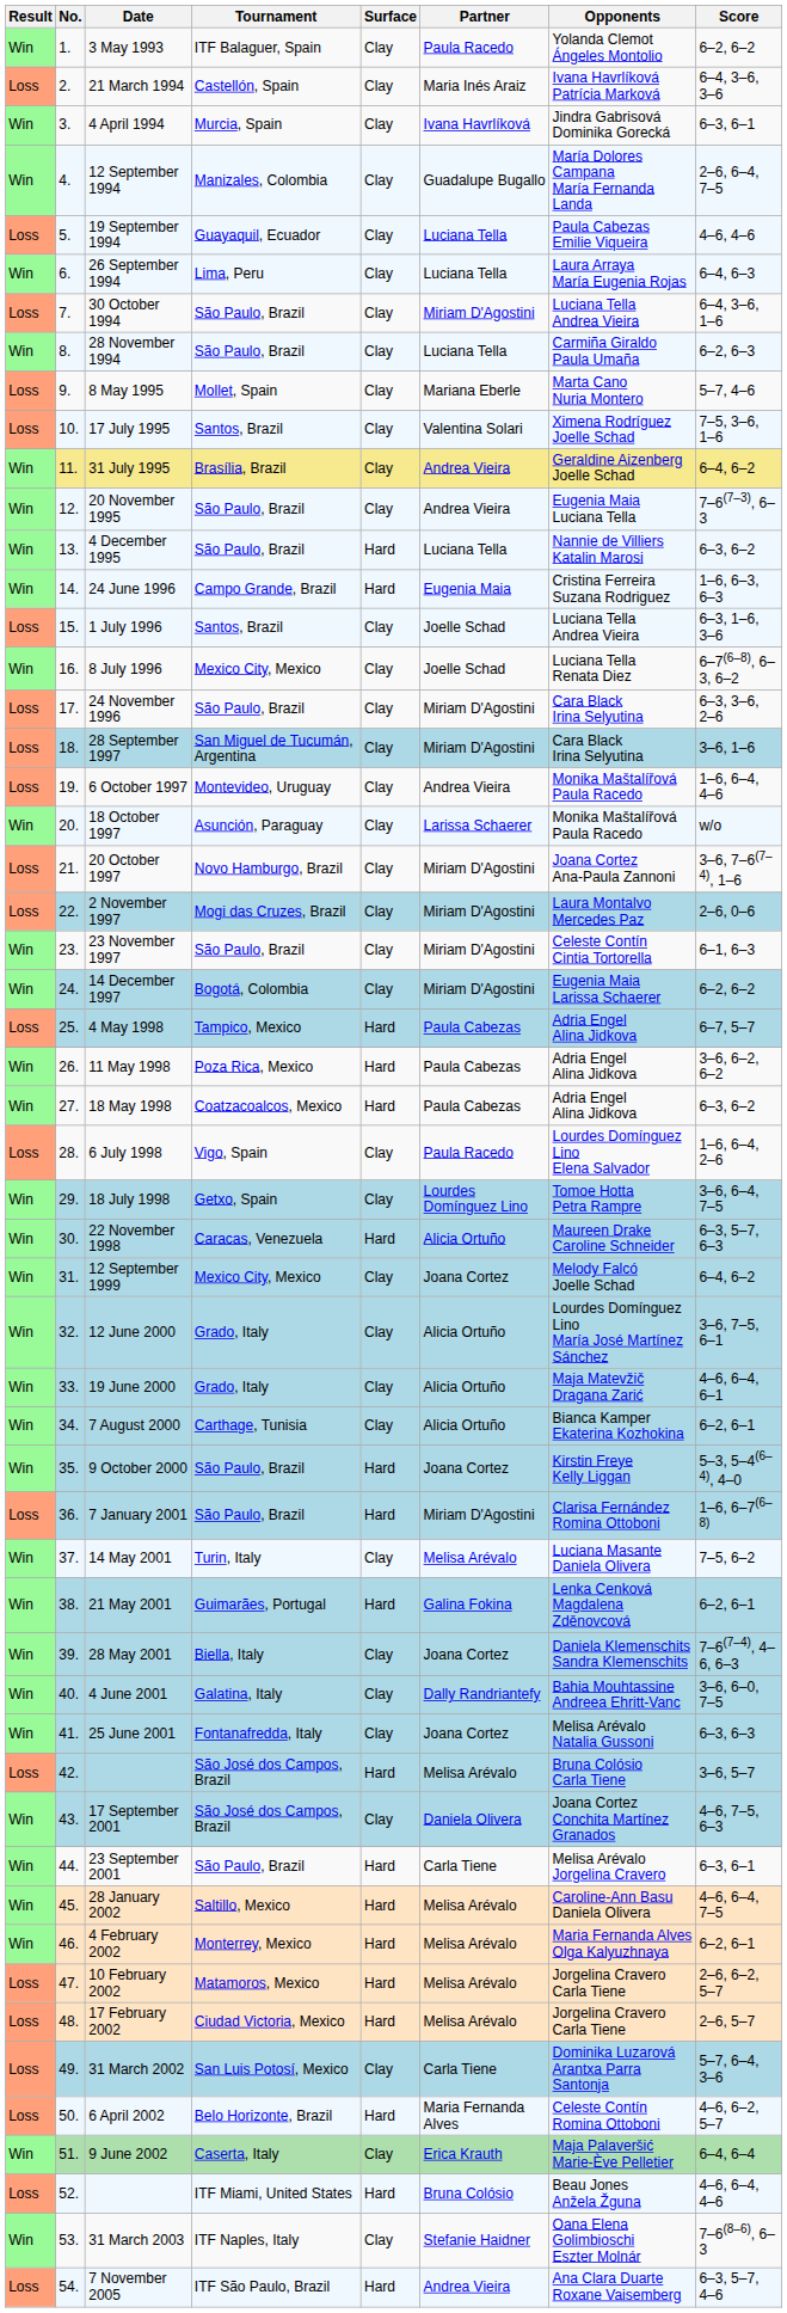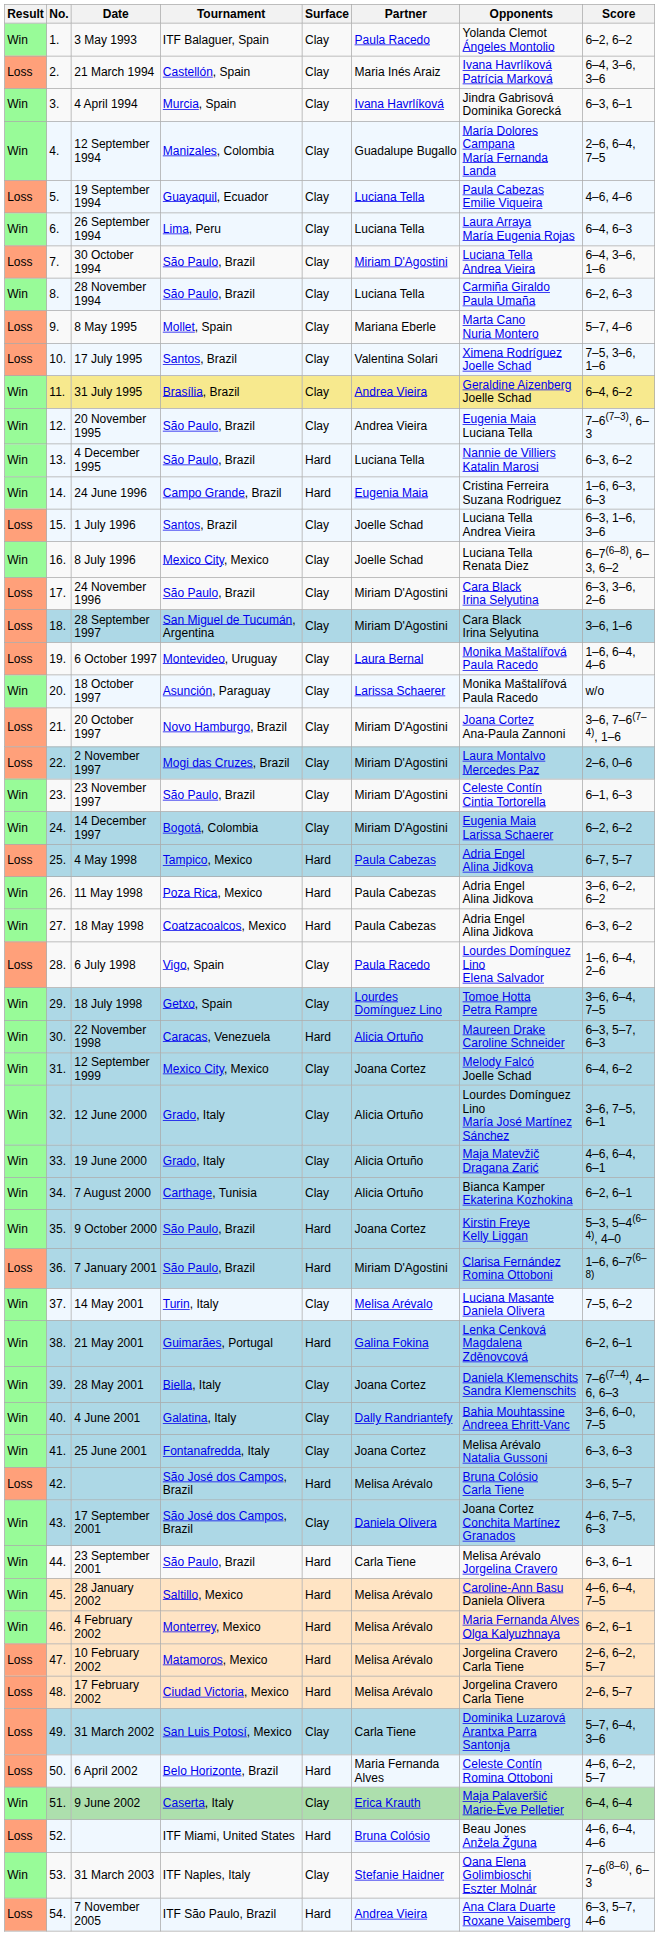 <table class="sortable wikitable">
 <tr>
 <th>Result</th>
 <th>No.</th>
 <th>Date</th>
 <th>Tournament</th>
 <th>Surface</th>
 <th>Partner</th>
 <th>Opponents</th>
 <th class="unsortable">Score</th>
 </tr>
 <tr>
 <td style="background:#98fb98;">Win</td>
 <td>1.</td>
 <td>3 May 1993</td>
 <td>ITF Balaguer, Spain</td>
 <td>Clay</td>
 <td> <a href='#'>Paula Racedo</a></td>
 <td> Yolanda Clemot <br>  <a href='#'>Ángeles Montolio</a></td>
 <td>6–2, 6–2</td>
 </tr>
 <tr>
 <td style="background:#ffa07a;">Loss</td>
 <td>2.</td>
 <td>21 March 1994</td>
 <td><a href='#'>Castellón</a>, Spain</td>
 <td>Clay</td>
 <td> Maria Inés Araiz</td>
 <td> <a href='#'>Ivana Havrlíková</a> <br>  <a href='#'>Patrícia Marková</a></td>
 <td>6–4, 3–6, 3–6</td>
 </tr>
 <tr>
 <td style="background:#98fb98;">Win</td>
 <td>3.</td>
 <td>4 April 1994</td>
 <td><a href='#'>Murcia</a>, Spain</td>
 <td>Clay</td>
 <td> <a href='#'>Ivana Havrlíková</a></td>
 <td> Jindra Gabrisová <br>  Dominika Gorecká</td>
 <td>6–3, 6–1</td>
 </tr>
 <tr style="background:#f0f8ff;">
 <td style="background:#98fb98;">Win</td>
 <td>4.</td>
 <td>12 September 1994</td>
 <td><a href='#'>Manizales</a>, Colombia</td>
 <td>Clay</td>
 <td> Guadalupe Bugallo</td>
 <td> <a href='#'>María Dolores Campana</a> <br>  <a href='#'>María Fernanda Landa</a></td>
 <td>2–6, 6–4, 7–5</td>
 </tr>
 <tr style="background:#f0f8ff;">
 <td style="background:#ffa07a;">Loss</td>
 <td>5.</td>
 <td>19 September 1994</td>
 <td><a href='#'>Guayaquil</a>, Ecuador</td>
 <td>Clay</td>
 <td> <a href='#'>Luciana Tella</a></td>
 <td> <a href='#'>Paula Cabezas</a> <br>  <a href='#'>Emilie Viqueira</a></td>
 <td>4–6, 4–6</td>
 </tr>
 <tr style="background:#f0f8ff;">
 <td style="background:#98fb98;">Win</td>
 <td>6.</td>
 <td>26 September 1994</td>
 <td><a href='#'>Lima</a>, Peru</td>
 <td>Clay</td>
 <td> Luciana Tella</td>
 <td> <a href='#'>Laura Arraya</a> <br>  <a href='#'>María Eugenia Rojas</a></td>
 <td>6–4, 6–3</td>
 </tr>
 <tr>
 <td style="background:#ffa07a;">Loss</td>
 <td>7.</td>
 <td>30 October 1994</td>
 <td><a href='#'>São Paulo</a>, Brazil</td>
 <td>Clay</td>
 <td> <a href='#'>Miriam D'Agostini</a></td>
 <td> <a href='#'>Luciana Tella</a> <br>  <a href='#'>Andrea Vieira</a></td>
 <td>6–4, 3–6, 1–6</td>
 </tr>
 <tr style="background:#f0f8ff;">
 <td style="background:#98fb98;">Win</td>
 <td>8.</td>
 <td>28 November 1994</td>
 <td><a href='#'>São Paulo</a>, Brazil</td>
 <td>Clay</td>
 <td> Luciana Tella</td>
 <td> <a href='#'>Carmiña Giraldo</a> <br>  <a href='#'>Paula Umaña</a></td>
 <td>6–2, 6–3</td>
 </tr>
 <tr>
 <td style="background:#ffa07a;">Loss</td>
 <td>9.</td>
 <td>8 May 1995</td>
 <td><a href='#'>Mollet</a>, Spain</td>
 <td>Clay</td>
 <td> Mariana Eberle</td>
 <td> <a href='#'>Marta Cano</a> <br>  <a href='#'>Nuria Montero</a></td>
 <td>5–7, 4–6</td>
 </tr>
 <tr style="background:#f0f8ff;">
 <td style="background:#ffa07a;">Loss</td>
 <td>10.</td>
 <td>17 July 1995</td>
 <td><a href='#'>Santos</a>, Brazil</td>
 <td>Clay</td>
 <td> Valentina Solari</td>
 <td> <a href='#'>Ximena Rodríguez</a> <br>  <a href='#'>Joelle Schad</a></td>
 <td>7–5, 3–6, 1–6</td>
 </tr>
 <tr style="background:#f7e98e;">
 <td style="background:#98fb98;">Win</td>
 <td>11.</td>
 <td>31 July 1995</td>
 <td><a href='#'>Brasília</a>, Brazil</td>
 <td>Clay</td>
 <td> <a href='#'>Andrea Vieira</a></td>
 <td> <a href='#'>Geraldine Aizenberg</a> <br>  Joelle Schad</td>
 <td>6–4, 6–2</td>
 </tr>
 <tr style="background:#f0f8ff;">
 <td style="background:#98fb98;">Win</td>
 <td>12.</td>
 <td>20 November 1995</td>
 <td><a href='#'>São Paulo</a>, Brazil</td>
 <td>Clay</td>
 <td> Andrea Vieira</td>
 <td> <a href='#'>Eugenia Maia</a> <br>  Luciana Tella</td>
 <td>7–6<sup>(7–3)</sup>, 6–3</td>
 </tr>
 <tr style="background:#f0f8ff;">
 <td style="background:#98fb98;">Win</td>
 <td>13.</td>
 <td>4 December 1995</td>
 <td><a href='#'>São Paulo</a>, Brazil</td>
 <td>Hard</td>
 <td> Luciana Tella</td>
 <td> <a href='#'>Nannie de Villiers</a> <br>  <a href='#'>Katalin Marosi</a></td>
 <td>6–3, 6–2</td>
 </tr>
 <tr style="background:#f0f8ff;">
 <td style="background:#98fb98;">Win</td>
 <td>14.</td>
 <td>24 June 1996</td>
 <td><a href='#'>Campo Grande</a>, Brazil</td>
 <td>Hard</td>
 <td> <a href='#'>Eugenia Maia</a></td>
 <td> Cristina Ferreira <br>  Suzana Rodriguez</td>
 <td>1–6, 6–3, 6–3</td>
 </tr>
 <tr style="background:#f0f8ff;">
 <td style="background:#ffa07a;">Loss</td>
 <td>15.</td>
 <td>1 July 1996</td>
 <td><a href='#'>Santos</a>, Brazil</td>
 <td>Clay</td>
 <td> Joelle Schad</td>
 <td> Luciana Tella <br>  Andrea Vieira</td>
 <td>6–3, 1–6, 3–6</td>
 </tr>
 <tr>
 <td style="background:#98fb98;">Win</td>
 <td>16.</td>
 <td>8 July 1996</td>
 <td><a href='#'>Mexico City</a>, Mexico</td>
 <td>Clay</td>
 <td> Joelle Schad</td>
 <td> Luciana Tella <br>  Renata Diez</td>
 <td>6–7<sup>(6–8)</sup>, 6–3, 6–2</td>
 </tr>
 <tr>
 <td style="background:#ffa07a;">Loss</td>
 <td>17.</td>
 <td>24 November 1996</td>
 <td><a href='#'>São Paulo</a>, Brazil</td>
 <td>Clay</td>
 <td> Miriam D'Agostini</td>
 <td> <a href='#'>Cara Black</a> <br>  <a href='#'>Irina Selyutina</a></td>
 <td>6–3, 3–6, 2–6</td>
 </tr>
 <tr style="background:lightblue;">
 <td style="background:#ffa07a;">Loss</td>
 <td>18.</td>
 <td>28 September 1997</td>
 <td><a href='#'>San Miguel de Tucumán</a>, Argentina</td>
 <td>Clay</td>
 <td> Miriam D'Agostini</td>
 <td> Cara Black <br>  Irina Selyutina</td>
 <td>3–6, 1–6</td>
 </tr>
 <tr>
 <td style="background:#ffa07a;">Loss</td>
 <td>19.</td>
 <td>6 October 1997</td>
 <td><a href='#'>Montevideo</a>, Uruguay</td>
 <td>Clay</td>
-<td> Andrea Vieira</td>
+<td> <a href='#'>Laura Bernal</a></td>
 <td> <a href='#'>Monika Maštalířová</a> <br>  <a href='#'>Paula Racedo</a></td>
 <td>1–6, 6–4, 4–6</td>
 </tr>
 <tr style="background:#f0f8ff;">
 <td style="background:#98fb98;">Win</td>
 <td>20.</td>
 <td>18 October 1997</td>
 <td><a href='#'>Asunción</a>, Paraguay</td>
 <td>Clay</td>
 <td> <a href='#'>Larissa Schaerer</a></td>
 <td> Monika Maštalířová <br>  Paula Racedo</td>
 <td>w/o</td>
 </tr>
 <tr>
 <td style="background:#ffa07a;">Loss</td>
 <td>21.</td>
 <td>20 October 1997</td>
 <td><a href='#'>Novo Hamburgo</a>, Brazil</td>
 <td>Clay</td>
 <td> Miriam D'Agostini</td>
 <td> <a href='#'>Joana Cortez</a> <br>  Ana-Paula Zannoni</td>
 <td>3–6, 7–6<sup>(7–4)</sup>, 1–6</td>
 </tr>
 <tr style="background:lightblue;">
 <td style="background:#ffa07a;">Loss</td>
 <td>22.</td>
 <td>2 November 1997</td>
 <td><a href='#'>Mogi das Cruzes</a>, Brazil</td>
 <td>Clay</td>
 <td> Miriam D'Agostini</td>
 <td> <a href='#'>Laura Montalvo</a> <br>  <a href='#'>Mercedes Paz</a></td>
 <td>2–6, 0–6</td>
 </tr>
 <tr>
 <td style="background:#98fb98;">Win</td>
 <td>23.</td>
 <td>23 November 1997</td>
 <td><a href='#'>São Paulo</a>, Brazil</td>
 <td>Clay</td>
 <td> Miriam D'Agostini</td>
 <td> <a href='#'>Celeste Contín</a> <br>  <a href='#'>Cintia Tortorella</a></td>
 <td>6–1, 6–3</td>
 </tr>
 <tr style="background:lightblue;">
 <td style="background:#98fb98;">Win</td>
 <td>24.</td>
 <td>14 December 1997</td>
 <td><a href='#'>Bogotá</a>, Colombia</td>
 <td>Clay</td>
 <td> Miriam D'Agostini</td>
 <td> <a href='#'>Eugenia Maia</a> <br>  <a href='#'>Larissa Schaerer</a></td>
 <td>6–2, 6–2</td>
 </tr>
 <tr style="background:lightblue;">
 <td style="background:#ffa07a;">Loss</td>
 <td>25.</td>
 <td>4 May 1998</td>
 <td><a href='#'>Tampico</a>, Mexico</td>
 <td>Hard</td>
 <td> <a href='#'>Paula Cabezas</a></td>
 <td> <a href='#'>Adria Engel</a> <br>  <a href='#'>Alina Jidkova</a></td>
 <td>6–7, 5–7</td>
 </tr>
 <tr>
 <td style="background:#98fb98;">Win</td>
 <td>26.</td>
 <td>11 May 1998</td>
 <td><a href='#'>Poza Rica</a>, Mexico</td>
 <td>Hard</td>
 <td> Paula Cabezas</td>
 <td> Adria Engel <br>  Alina Jidkova</td>
 <td>3–6, 6–2, 6–2</td>
 </tr>
 <tr>
 <td style="background:#98fb98;">Win</td>
 <td>27.</td>
 <td>18 May 1998</td>
 <td><a href='#'>Coatzacoalcos</a>, Mexico</td>
 <td>Hard</td>
 <td> Paula Cabezas</td>
 <td> Adria Engel <br>  Alina Jidkova</td>
 <td>6–3, 6–2</td>
 </tr>
 <tr>
 <td style="background:#ffa07a;">Loss</td>
 <td>28.</td>
 <td>6 July 1998</td>
 <td><a href='#'>Vigo</a>, Spain</td>
 <td>Clay</td>
 <td> <a href='#'>Paula Racedo</a></td>
 <td> <a href='#'>Lourdes Domínguez Lino</a> <br>  <a href='#'>Elena Salvador</a></td>
 <td>1–6, 6–4, 2–6</td>
 </tr>
 <tr style="background:lightblue;">
 <td style="background:#98fb98;">Win</td>
 <td>29.</td>
 <td>18 July 1998</td>
 <td><a href='#'>Getxo</a>, Spain</td>
 <td>Clay</td>
 <td> <a href='#'>Lourdes Domínguez Lino</a></td>
 <td> <a href='#'>Tomoe Hotta</a> <br>  <a href='#'>Petra Rampre</a></td>
 <td>3–6, 6–4, 7–5</td>
 </tr>
 <tr style="background:lightblue;">
 <td style="background:#98fb98;">Win</td>
 <td>30.</td>
 <td>22 November 1998</td>
 <td><a href='#'>Caracas</a>, Venezuela</td>
 <td>Hard</td>
 <td> <a href='#'>Alicia Ortuño</a></td>
 <td> <a href='#'>Maureen Drake</a> <br>  <a href='#'>Caroline Schneider</a></td>
 <td>6–3, 5–7, 6–3</td>
 </tr>
 <tr style="background:lightblue;">
 <td style="background:#98fb98;">Win</td>
 <td>31.</td>
 <td>12 September 1999</td>
 <td><a href='#'>Mexico City</a>, Mexico</td>
 <td>Clay</td>
 <td> Joana Cortez</td>
 <td> <a href='#'>Melody Falcó</a> <br>  Joelle Schad</td>
 <td>6–4, 6–2</td>
 </tr>
 <tr style="background:lightblue;">
 <td style="background:#98fb98;">Win</td>
 <td>32.</td>
 <td>12 June 2000</td>
 <td><a href='#'>Grado</a>, Italy</td>
 <td>Clay</td>
 <td> Alicia Ortuño</td>
 <td> Lourdes Domínguez Lino <br>  <a href='#'>María José Martínez Sánchez</a></td>
 <td>3–6, 7–5, 6–1</td>
 </tr>
 <tr style="background:lightblue;">
 <td style="background:#98fb98;">Win</td>
 <td>33.</td>
 <td>19 June 2000</td>
 <td><a href='#'>Grado</a>, Italy</td>
 <td>Clay</td>
 <td> Alicia Ortuño</td>
 <td> <a href='#'>Maja Matevžič</a> <br>  <a href='#'>Dragana Zarić</a></td>
 <td>4–6, 6–4, 6–1</td>
 </tr>
 <tr style="background:lightblue;">
 <td style="background:#98fb98;">Win</td>
 <td>34.</td>
 <td>7 August 2000</td>
 <td><a href='#'>Carthage</a>, Tunisia</td>
 <td>Clay</td>
 <td> Alicia Ortuño</td>
 <td> Bianca Kamper <br>  <a href='#'>Ekaterina Kozhokina</a></td>
 <td>6–2, 6–1</td>
 </tr>
 <tr bgcolor=lightblue>
 <td style="background:#98fb98;">Win</td>
 <td>35.</td>
 <td>9 October 2000</td>
 <td><a href='#'>São Paulo</a>, Brazil</td>
 <td>Hard</td>
 <td> Joana Cortez</td>
 <td> <a href='#'>Kirstin Freye</a> <br>  <a href='#'>Kelly Liggan</a></td>
 <td>5–3, 5–4<sup>(6–4)</sup>, 4–0</td>
 </tr>
 <tr style="background:lightblue;">
 <td style="background:#ffa07a;">Loss</td>
 <td>36.</td>
 <td>7 January 2001</td>
 <td><a href='#'>São Paulo</a>, Brazil</td>
 <td>Hard</td>
 <td> Miriam D'Agostini</td>
 <td> <a href='#'>Clarisa Fernández</a> <br>  <a href='#'>Romina Ottoboni</a></td>
 <td>1–6, 6–7<sup>(6–8)</sup></td>
 </tr>
 <tr style="background:#f0f8ff;">
 <td style="background:#98fb98;">Win</td>
 <td>37.</td>
 <td>14 May 2001</td>
 <td><a href='#'>Turin</a>, Italy</td>
 <td>Clay</td>
 <td> <a href='#'>Melisa Arévalo</a></td>
 <td> <a href='#'>Luciana Masante</a> <br>  <a href='#'>Daniela Olivera</a></td>
 <td>7–5, 6–2</td>
 </tr>
 <tr style="background:lightblue;">
 <td style="background:#98fb98;">Win</td>
 <td>38.</td>
 <td>21 May 2001</td>
 <td><a href='#'>Guimarães</a>, Portugal</td>
 <td>Hard</td>
 <td> <a href='#'>Galina Fokina</a></td>
 <td> <a href='#'>Lenka Cenková</a> <br>  <a href='#'>Magdalena Zděnovcová</a></td>
 <td>6–2, 6–1</td>
 </tr>
 <tr style="background:lightblue;">
 <td style="background:#98fb98;">Win</td>
 <td>39.</td>
 <td>28 May 2001</td>
 <td><a href='#'>Biella</a>, Italy</td>
 <td>Clay</td>
 <td> Joana Cortez</td>
 <td> <a href='#'>Daniela Klemenschits</a> <br>  <a href='#'>Sandra Klemenschits</a></td>
 <td>7–6<sup>(7–4)</sup>, 4–6, 6–3</td>
 </tr>
 <tr style="background:lightblue;">
 <td style="background:#98fb98;">Win</td>
 <td>40.</td>
 <td>4 June 2001</td>
 <td><a href='#'>Galatina</a>, Italy</td>
 <td>Clay</td>
 <td> <a href='#'>Dally Randriantefy</a></td>
 <td> <a href='#'>Bahia Mouhtassine</a> <br>  <a href='#'>Andreea Ehritt-Vanc</a></td>
 <td>3–6, 6–0, 7–5</td>
 </tr>
 <tr bgcolor="lightblue">
 <td style="background:#98fb98;">Win</td>
 <td>41.</td>
 <td>25 June 2001</td>
 <td><a href='#'>Fontanafredda</a>, Italy</td>
 <td>Clay</td>
 <td> Joana Cortez</td>
 <td> Melisa Arévalo <br>  <a href='#'>Natalia Gussoni</a></td>
 <td>6–3, 6–3</td>
 </tr>
 <tr bgcolor=lightblue>
 <td style="background:#ffa07a;">Loss</td>
 <td>42.</td>
 <td></td>
 <td><a href='#'>São José dos Campos</a>, Brazil</td>
 <td>Hard</td>
 <td> Melisa Arévalo</td>
 <td> <a href='#'>Bruna Colósio</a> <br>  <a href='#'>Carla Tiene</a></td>
 <td>3–6, 5–7</td>
 </tr>
 <tr style="background:lightblue;">
 <td style="background:#98fb98;">Win</td>
 <td>43.</td>
 <td>17 September 2001</td>
 <td><a href='#'>São José dos Campos</a>, Brazil</td>
 <td>Clay</td>
 <td> <a href='#'>Daniela Olivera</a></td>
 <td> Joana Cortez <br>  <a href='#'>Conchita Martínez Granados</a></td>
 <td>4–6, 7–5, 6–3</td>
 </tr>
 <tr>
 <td style="background:#98fb98;">Win</td>
 <td>44.</td>
 <td>23 September 2001</td>
 <td><a href='#'>São Paulo</a>, Brazil</td>
 <td>Hard</td>
 <td> Carla Tiene</td>
 <td> Melisa Arévalo <br>  <a href='#'>Jorgelina Cravero</a></td>
 <td>6–3, 6–1</td>
 </tr>
 <tr style="background:#ffe4c4;">
 <td style="background:#98fb98;">Win</td>
 <td>45.</td>
 <td>28 January 2002</td>
 <td><a href='#'>Saltillo</a>, Mexico</td>
 <td>Hard</td>
 <td> Melisa Arévalo</td>
 <td> <a href='#'>Caroline-Ann Basu</a> <br>  Daniela Olivera</td>
 <td>4–6, 6–4, 7–5</td>
 </tr>
 <tr style="background:#ffe4c4;">
 <td style="background:#98fb98;">Win</td>
 <td>46.</td>
 <td>4 February 2002</td>
 <td><a href='#'>Monterrey</a>, Mexico</td>
 <td>Hard</td>
 <td> Melisa Arévalo</td>
 <td> <a href='#'>Maria Fernanda Alves</a> <br>  <a href='#'>Olga Kalyuzhnaya</a></td>
 <td>6–2, 6–1</td>
 </tr>
 <tr style="background:#ffe4c4;">
 <td style="background:#ffa07a;">Loss</td>
 <td>47.</td>
 <td>10 February 2002</td>
 <td><a href='#'>Matamoros</a>, Mexico</td>
 <td>Hard</td>
 <td> Melisa Arévalo</td>
 <td> Jorgelina Cravero <br>  Carla Tiene</td>
 <td>2–6, 6–2, 5–7</td>
 </tr>
 <tr style="background:#ffe4c4;">
 <td style="background:#ffa07a;">Loss</td>
 <td>48.</td>
 <td>17 February 2002</td>
 <td><a href='#'>Ciudad Victoria</a>, Mexico</td>
 <td>Hard</td>
 <td> Melisa Arévalo</td>
 <td> Jorgelina Cravero <br>  Carla Tiene</td>
 <td>2–6, 5–7</td>
 </tr>
 <tr bgcolor=lightblue>
 <td style="background:#ffa07a;">Loss</td>
 <td>49.</td>
 <td>31 March 2002</td>
 <td><a href='#'>San Luis Potosí</a>, Mexico</td>
 <td>Clay</td>
 <td> Carla Tiene</td>
 <td> <a href='#'>Dominika Luzarová</a> <br> <a href='#'>Arantxa Parra Santonja</a></td>
 <td>5–7, 6–4, 3–6</td>
 </tr>
 <tr bgcolor="#f0f8ff">
 <td style="background:#ffa07a;">Loss</td>
 <td>50.</td>
 <td>6 April 2002</td>
 <td><a href='#'>Belo Horizonte</a>, Brazil</td>
 <td>Hard</td>
 <td> Maria Fernanda Alves</td>
 <td> <a href='#'>Celeste Contín</a> <br>  <a href='#'>Romina Ottoboni</a></td>
 <td>4–6, 6–2, 5–7</td>
 </tr>
 <tr bgcolor=ADDFAD>
 <td style="background:#98fb98;">Win</td>
 <td>51.</td>
 <td>9 June  2002</td>
 <td><a href='#'>Caserta</a>, Italy</td>
 <td>Clay</td>
 <td> <a href='#'>Erica Krauth</a></td>
 <td> <a href='#'>Maja Palaveršić</a> <br>  <a href='#'>Marie-Ève Pelletier</a></td>
 <td>6–4, 6–4</td>
 </tr>
 <tr bgcolor=#f0f8ff>
 <td style="background:#ffa07a;">Loss</td>
 <td>52.</td>
 <td></td>
 <td>ITF Miami, United States</td>
 <td>Hard</td>
 <td> <a href='#'>Bruna Colósio</a></td>
 <td> Beau Jones <br>  <a href='#'>Anžela Žguna</a></td>
 <td>4–6, 6–4, 4–6</td>
 </tr>
 <tr>
 <td style="background:#98fb98;">Win</td>
 <td>53.</td>
 <td>31 March 2003</td>
 <td>ITF Naples, Italy</td>
 <td>Clay</td>
 <td> <a href='#'>Stefanie Haidner</a></td>
 <td> <a href='#'>Oana Elena Golimbioschi</a> <br>  <a href='#'>Eszter Molnár</a></td>
 <td>7–6<sup>(8–6)</sup>, 6–3</td>
 </tr>
 <tr bgcolor="#f0f8ff">
 <td style="background:#ffa07a;">Loss</td>
 <td>54.</td>
 <td>7 November 2005</td>
 <td>ITF São Paulo, Brazil</td>
 <td>Hard</td>
 <td> <a href='#'>Andrea Vieira</a></td>
 <td> <a href='#'>Ana Clara Duarte</a> <br>  <a href='#'>Roxane Vaisemberg</a></td>
 <td>6–3, 5–7, 4–6</td>
 </tr>
 </table>
